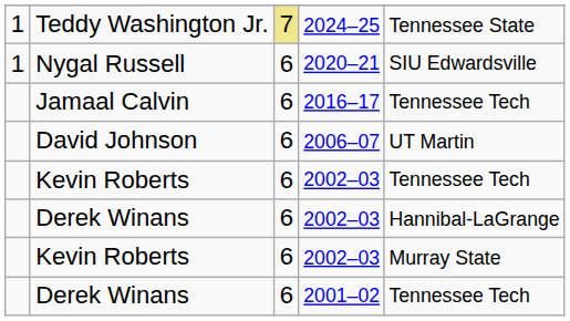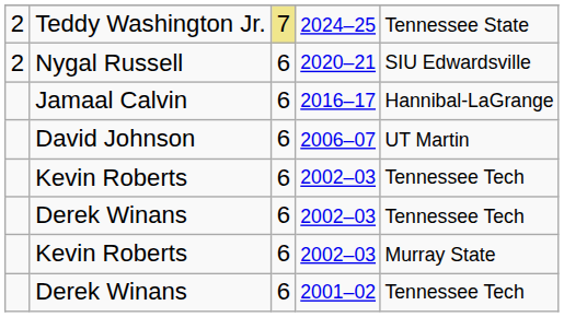 <table class="wikitable">
 <tr>
 </tr>
 <tr>
-<td>1</td>
+<td>2</td>
 <td>Teddy Washington Jr.</td>
 <td style="background: khaki;">7</td>
 <td style="font-size:80%;"><a href='#'>2024–25</a></td>
 <td style="font-size:80%;">Tennessee State</td>
 </tr>
 <tr>
-<td>1</td>
+<td>2</td>
 <td>Nygal Russell</td>
 <td>6</td>
 <td style="font-size:80%;"><a href='#'>2020–21</a></td>
 <td style="font-size:80%;">SIU Edwardsville</td>
 </tr>
 <tr>
 <td></td>
 <td>Jamaal Calvin</td>
 <td>6</td>
 <td style="font-size:80%;"><a href='#'>2016–17</a></td>
-<td style="font-size:80%;">Tennessee Tech</td>
+<td style="font-size:80%;">Hannibal-LaGrange</td>
 </tr>
 <tr>
 <td></td>
 <td>David Johnson</td>
 <td>6</td>
 <td style="font-size:80%;"><a href='#'>2006–07</a></td>
 <td style="font-size:80%;">UT Martin</td>
 </tr>
 <tr>
 <td></td>
 <td>Kevin Roberts</td>
 <td>6</td>
 <td style="font-size:80%;"><a href='#'>2002–03</a></td>
 <td style="font-size:80%;">Tennessee Tech</td>
 </tr>
 <tr>
 <td></td>
 <td>Derek Winans</td>
 <td>6</td>
 <td style="font-size:80%;"><a href='#'>2002–03</a></td>
-<td style="font-size:80%;">Hannibal-LaGrange</td>
+<td style="font-size:80%;">Tennessee Tech</td>
 </tr>
 <tr>
 <td></td>
 <td>Kevin Roberts</td>
 <td>6</td>
 <td style="font-size:80%;"><a href='#'>2002–03</a></td>
 <td style="font-size:80%;">Murray State</td>
 </tr>
 <tr>
 <td></td>
 <td>Derek Winans</td>
 <td>6</td>
 <td style="font-size:80%;"><a href='#'>2001–02</a></td>
 <td style="font-size:80%;">Tennessee Tech</td>
 </tr>
 </table>
